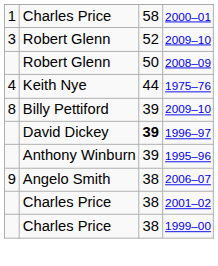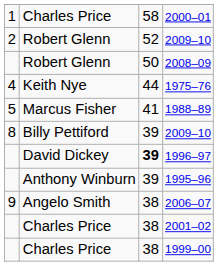 <table class="wikitable">
 <tr>
 </tr>
 <tr>
 <td>1</td>
 <td>Charles Price</td>
 <td>58</td>
 <td style="font-size:80%;"><a href='#'>2000–01</a></td>
 </tr>
 <tr>
-<td>3</td>
+<td>2</td>
 <td>Robert Glenn</td>
 <td>52</td>
 <td style="font-size:80%;"><a href='#'>2009–10</a></td>
 </tr>
 <tr>
 <td></td>
 <td>Robert Glenn</td>
 <td>50</td>
 <td style="font-size:80%;"><a href='#'>2008–09</a></td>
 </tr>
 <tr>
 <td>4</td>
 <td>Keith Nye</td>
 <td>44</td>
 <td style="font-size:80%;"><a href='#'>1975–76</a></td>
+</tr>
+<tr>
+<td>5</td>
+<td>Marcus Fisher</td>
+<td>41</td>
+<td style="font-size:80%;"><a href='#'>1988–89</a></td>
 </tr>
 <tr>
 <td>8</td>
 <td>Billy Pettiford</td>
 <td>39</td>
 <td style="font-size:80%;"><a href='#'>2009–10</a></td>
 </tr>
 <tr>
 <td></td>
 <td>David Dickey</td>
 <td><strong>39</strong></td>
 <td style="font-size:80%;"><a href='#'>1996–97</a></td>
 </tr>
 <tr>
 <td></td>
 <td>Anthony Winburn</td>
 <td>39</td>
 <td style="font-size:80%;"><a href='#'>1995–96</a></td>
 </tr>
 <tr>
 <td>9</td>
 <td>Angelo Smith</td>
 <td>38</td>
 <td style="font-size:80%;"><a href='#'>2006–07</a></td>
 </tr>
 <tr>
 <td></td>
 <td>Charles Price</td>
 <td>38</td>
 <td style="font-size:80%;"><a href='#'>2001–02</a></td>
 </tr>
 <tr>
 <td></td>
 <td>Charles Price</td>
 <td>38</td>
 <td style="font-size:80%;"><a href='#'>1999–00</a></td>
 </tr>
 </table>
